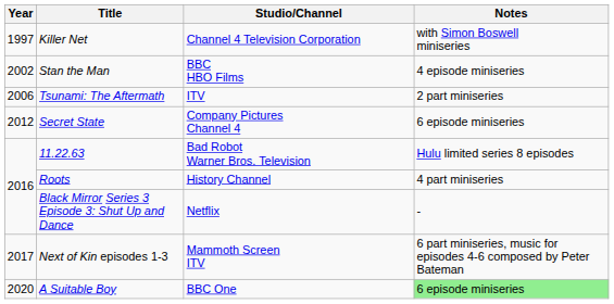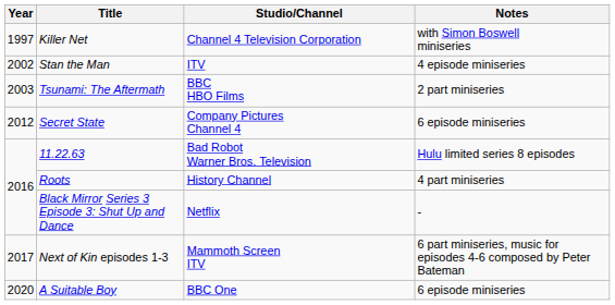 <table class="wikitable sortable plainrowheaders">
 <tr>
 <th scope="col" style="width: 1em;">Year</th>
 <th scope="col" style="width: 12em;">Title</th>
 <th scope="col" style="width: 19em;">Studio/Channel</th>
 <th scope="col" style="width: 16em;">Notes</th>
 </tr>
 <tr>
 <td>1997</td>
 <td><em>Killer Net</em></td>
 <td><a href='#'>Channel 4 Television Corporation</a></td>
 <td>with <a href='#'>Simon Boswell</a><br>miniseries</td>
 </tr>
 <tr>
 <td>2002</td>
 <td><em>Stan the Man</em></td>
-<td><a href='#'>BBC</a><br><a href='#'>HBO Films</a></td>
+<td><a href='#'>ITV</a></td>
 <td>4 episode miniseries</td>
 </tr>
 <tr>
-<td>2006</td>
+<td>2003</td>
 <td><em><a href='#'>Tsunami: The Aftermath</a></em></td>
-<td><a href='#'>ITV</a></td>
+<td><a href='#'>BBC</a><br><a href='#'>HBO Films</a></td>
 <td>2 part miniseries</td>
 </tr>
 <tr>
 <td>2012</td>
 <td><a href='#'><em>Secret State</em></a></td>
 <td><a href='#'>Company Pictures</a><br><a href='#'>Channel 4</a></td>
 <td>6 episode miniseries</td>
 </tr>
 <tr>
 <td rowspan="3">2016</td>
 <td><em><a href='#'>11.22.63</a></em></td>
 <td><a href='#'>Bad Robot</a><br><a href='#'>Warner Bros. Television</a></td>
 <td><a href='#'>Hulu</a> limited series 8 episodes</td>
 </tr>
 <tr>
 <td><a href='#'><em>Roots</em></a></td>
 <td><a href='#'>History Channel</a></td>
 <td>4 part miniseries</td>
 </tr>
 <tr>
 <td><em><a href='#'>Black Mirror</a> <a href='#'>Series 3 Episode 3: Shut Up and Dance</a></em></td>
 <td><a href='#'>Netflix</a></td>
 <td>-</td>
 </tr>
 <tr>
 <td>2017</td>
 <td><em>Next of Kin</em> episodes 1-3</td>
 <td><a href='#'>Mammoth Screen</a><br><a href='#'>ITV</a></td>
 <td>6 part miniseries, music for episodes 4-6 composed by Peter Bateman</td>
 </tr>
 <tr>
 <td>2020</td>
 <td><em><a href='#'>A Suitable Boy</a></em></td>
 <td><a href='#'>BBC One</a></td>
-<td style="background: lightgreen;">6 episode miniseries</td>
+<td>6 episode miniseries</td>
 </tr>
 </table>
